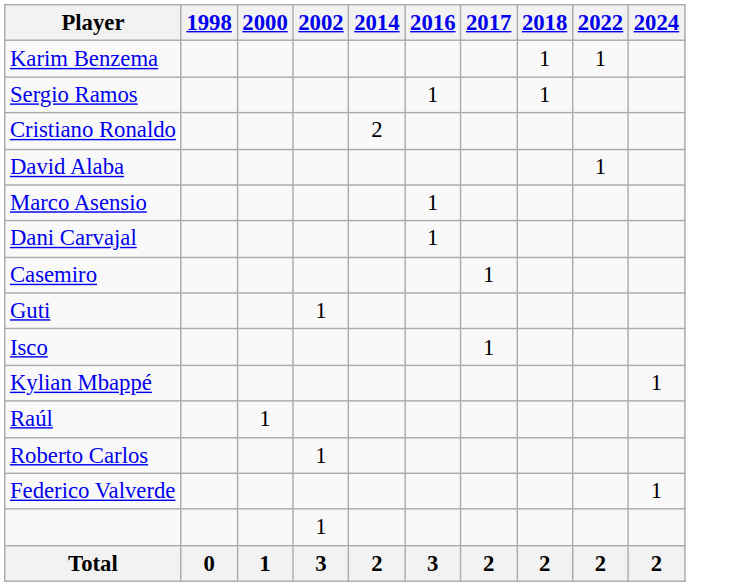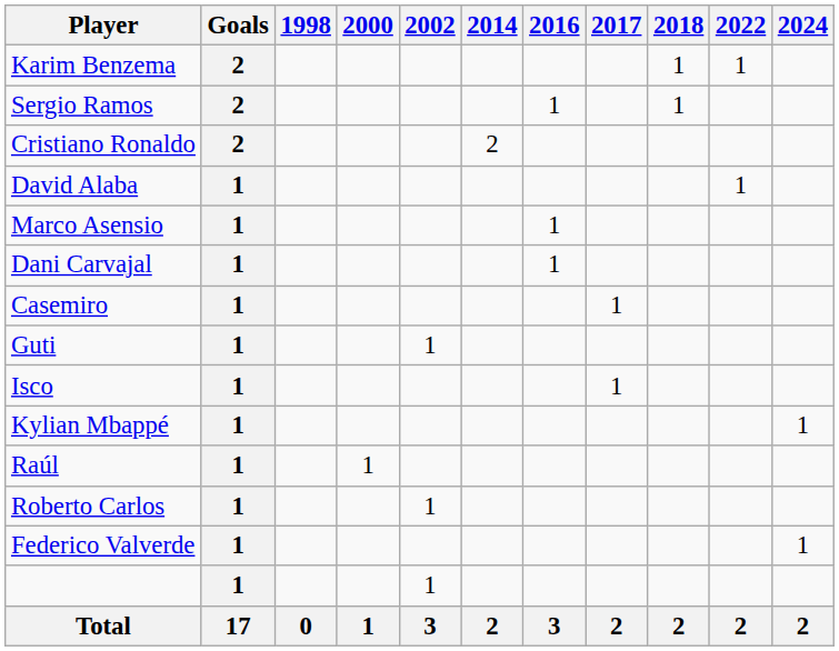 <table class="wikitable sortable" style="text-align:center;">
 <tr>
 <th>Player</th>
+<th>Goals</th>
 <th><a href='#'>1998</a></th>
 <th><a href='#'>2000</a></th>
 <th><a href='#'>2002</a></th>
 <th><a href='#'>2014</a></th>
 <th><a href='#'>2016</a></th>
 <th><a href='#'>2017</a></th>
 <th><a href='#'>2018</a></th>
 <th><a href='#'>2022</a></th>
 <th><a href='#'>2024</a></th>
 </tr>
 <tr>
 <td align="left"> <a href='#'>Karim Benzema</a></td>
+<th>2</th>
 <td></td>
 <td></td>
 <td></td>
 <td></td>
 <td></td>
 <td></td>
 <td>1</td>
 <td>1</td>
 <td></td>
 </tr>
 <tr>
 <td align="left"> <a href='#'>Sergio Ramos</a></td>
+<th>2</th>
 <td></td>
 <td></td>
 <td></td>
 <td></td>
 <td>1</td>
 <td></td>
 <td>1</td>
 <td></td>
 <td></td>
 </tr>
 <tr>
 <td align="left"> <a href='#'>Cristiano Ronaldo</a></td>
+<th>2</th>
 <td></td>
 <td></td>
 <td></td>
 <td>2</td>
 <td></td>
 <td></td>
 <td></td>
 <td></td>
 <td></td>
 </tr>
 <tr>
 <td align="left"> <a href='#'>David Alaba</a></td>
+<th>1</th>
 <td></td>
 <td></td>
 <td></td>
 <td></td>
 <td></td>
 <td></td>
 <td></td>
 <td>1</td>
 <td></td>
 </tr>
 <tr>
 <td align="left"> <a href='#'>Marco Asensio</a></td>
+<th>1</th>
 <td></td>
 <td></td>
 <td></td>
 <td></td>
 <td>1</td>
 <td></td>
 <td></td>
 <td></td>
 <td></td>
 </tr>
 <tr>
 <td align="left"> <a href='#'>Dani Carvajal</a></td>
+<th>1</th>
 <td></td>
 <td></td>
 <td></td>
 <td></td>
 <td>1</td>
 <td></td>
 <td></td>
 <td></td>
 <td></td>
 </tr>
 <tr>
 <td align="left"> <a href='#'>Casemiro</a></td>
+<th>1</th>
 <td></td>
 <td></td>
 <td></td>
 <td></td>
 <td></td>
 <td>1</td>
 <td></td>
 <td></td>
 <td></td>
 </tr>
 <tr>
 <td align="left"> <a href='#'>Guti</a></td>
+<th>1</th>
 <td></td>
 <td></td>
 <td>1</td>
 <td></td>
 <td></td>
 <td></td>
 <td></td>
 <td></td>
 <td></td>
 </tr>
 <tr>
 <td align="left"> <a href='#'>Isco</a></td>
+<th>1</th>
 <td></td>
 <td></td>
 <td></td>
 <td></td>
 <td></td>
 <td>1</td>
 <td></td>
 <td></td>
 <td></td>
 </tr>
 <tr>
 <td align="left"> <a href='#'>Kylian Mbappé</a></td>
+<th>1</th>
 <td></td>
 <td></td>
 <td></td>
 <td></td>
 <td></td>
 <td></td>
 <td></td>
 <td></td>
 <td>1</td>
 </tr>
 <tr>
 <td align="left"> <a href='#'>Raúl</a></td>
+<th>1</th>
 <td></td>
 <td>1</td>
 <td></td>
 <td></td>
 <td></td>
 <td></td>
 <td></td>
 <td></td>
 <td></td>
 </tr>
 <tr>
 <td align="left"> <a href='#'>Roberto Carlos</a></td>
+<th>1</th>
 <td></td>
 <td></td>
 <td>1</td>
 <td></td>
 <td></td>
 <td></td>
 <td></td>
 <td></td>
 <td></td>
 </tr>
 <tr>
 <td align="left"> <a href='#'>Federico Valverde</a></td>
+<th>1</th>
 <td></td>
 <td></td>
 <td></td>
 <td></td>
 <td></td>
 <td></td>
 <td></td>
 <td></td>
 <td>1</td>
 </tr>
 <tr>
 <td align="left"></td>
+<th>1</th>
 <td></td>
 <td></td>
 <td>1</td>
 <td></td>
 <td></td>
 <td></td>
 <td></td>
 <td></td>
 <td></td>
 </tr>
 <tr class="sortbottom">
 <th>Total</th>
+<th>17</th>
 <th>0</th>
 <th>1</th>
 <th>3</th>
 <th>2</th>
 <th>3</th>
 <th>2</th>
 <th>2</th>
 <th>2</th>
 <th>2</th>
 </tr>
 </table>
